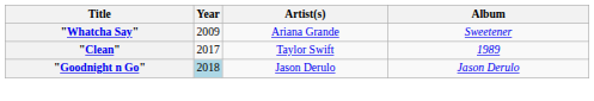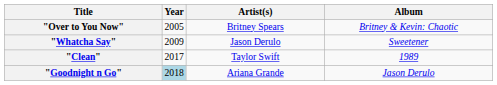 <table class="wikitable plainrowheaders" style="text-align:center;">
 <tr>
 <th scope="col" style="width:16em;">Title</th>
 <th scope="col">Year</th>
 <th scope="col" style="width:14em;">Artist(s)</th>
 <th scope="col" style="width:17em;">Album</th>
 </tr>
 <tr>
+<th scope="row">"Over to You Now"</th>
+<td>2005</td>
+<td><a href='#'>Britney Spears</a></td>
+<td><em><a href='#'>Britney & Kevin: Chaotic</a></em></td>
+</tr>
+<tr>
 <th scope="row">"<a href='#'>Whatcha Say</a>"</th>
 <td>2009</td>
-<td><a href='#'>Ariana Grande</a></td>
+<td><a href='#'>Jason Derulo</a></td>
 <td><em><a href='#'>Sweetener</a></em></td>
 </tr>
 <tr>
 <th scope="row">"<a href='#'>Clean</a>"</th>
 <td>2017</td>
 <td><a href='#'>Taylor Swift</a></td>
 <td><em><a href='#'>1989</a></em></td>
 </tr>
 <tr>
 <th scope="row">"<a href='#'>Goodnight n Go</a>"</th>
 <td style="background: lightblue;">2018</td>
-<td><a href='#'>Jason Derulo</a></td>
+<td><a href='#'>Ariana Grande</a></td>
 <td><em><a href='#'>Jason Derulo</a></em></td>
 </tr>
 </table>
